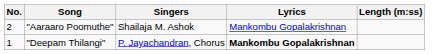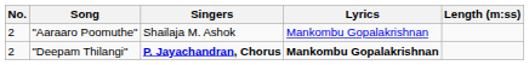 <table class="wikitable" style="font-size:95%;">
 <tr>
 <th>No.</th>
 <th>Song</th>
 <th>Singers</th>
 <th>Lyrics</th>
 <th>Length (m:ss)</th>
 </tr>
 <tr>
 <td>2</td>
 <td>"Aaraaro Poomuthe"</td>
 <td>Shailaja M. Ashok</td>
 <td><a href='#'>Mankombu Gopalakrishnan</a></td>
 <td></td>
 </tr>
 <tr>
-<td>1</td>
+<td>2</td>
 <td>"Deepam Thilangi"</td>
-<td><a href='#'>P. Jayachandran</a>, Chorus</td>
+<td><strong><a href='#'>P. Jayachandran</a>, Chorus</strong></td>
 <td><strong>Mankombu Gopalakrishnan</strong></td>
 <td></td>
 </tr>
 </table>
